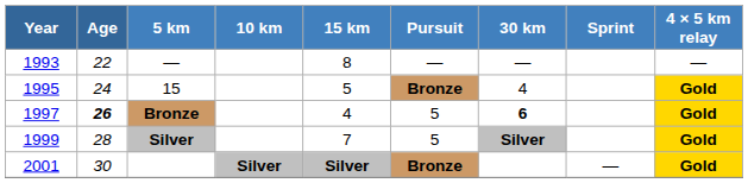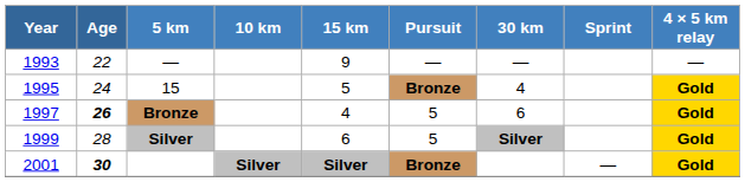 <table class="wikitable" style="font-size:95%; text-align:center; border:grey solid 1px; border-collapse:collapse; background:#ffffff;">
 <tr>
 <th style="background-color:#369; color:white; width:60px;"> Year </th>
 <th style="background-color:#369; color:white; width:40px;"> Age </th>
 <th style="background-color:#4180be; color:white; width:75px;"> 5 km </th>
 <th style="background-color:#4180be; color:white; width:75px;"> 10 km </th>
 <th style="background-color:#4180be; color:white; width:75px;"> 15 km </th>
 <th style="background-color:#4180be; color:white; width:75px;"> Pursuit </th>
 <th style="background-color:#4180be; color:white; width:75px;"> 30 km </th>
 <th style="background-color:#4180be; color:white; width:75px;"> Sprint </th>
 <th style="background-color:#4180be; color:white; width:75px;"> 4 × 5 km <br> relay </th>
 </tr>
 <tr>
 <td><a href='#'>1993</a></td>
 <td><em>22</em></td>
 <td>—</td>
 <td></td>
-<td>8</td>
+<td>9</td>
 <td>—</td>
 <td>—</td>
 <td></td>
 <td>—</td>
 </tr>
 <tr>
 <td><a href='#'>1995</a></td>
 <td><em>24</em></td>
 <td>15</td>
 <td></td>
 <td>5</td>
 <td bgcolor="cc9966"><strong>Bronze</strong></td>
 <td>4</td>
 <td></td>
 <td style="background:gold;"><strong>Gold</strong></td>
 </tr>
 <tr>
 <td><a href='#'>1997</a></td>
 <td><strong><em>26</em></strong></td>
 <td bgcolor="cc9966"><strong>Bronze</strong></td>
 <td></td>
 <td>4</td>
 <td>5</td>
-<td><strong>6</strong></td>
+<td>6</td>
 <td></td>
 <td style="background:gold;"><strong>Gold</strong></td>
 </tr>
 <tr>
 <td><a href='#'>1999</a></td>
 <td><em>28</em></td>
 <td style="background:silver;"><strong>Silver</strong></td>
 <td></td>
-<td>7</td>
+<td>6</td>
 <td>5</td>
 <td style="background:silver;"><strong>Silver</strong></td>
 <td></td>
 <td style="background:gold;"><strong>Gold</strong></td>
 </tr>
 <tr>
 <td><a href='#'>2001</a></td>
-<td><em>30</em></td>
+<td><strong><em>30</em></strong></td>
 <td></td>
 <td style="background:silver;"><strong>Silver</strong></td>
 <td style="background:silver;"><strong>Silver</strong></td>
 <td bgcolor="cc9966"><strong>Bronze</strong></td>
 <td></td>
 <td>—</td>
 <td style="background:gold;"><strong>Gold</strong></td>
 </tr>
 <tr>
 </tr>
 </table>
